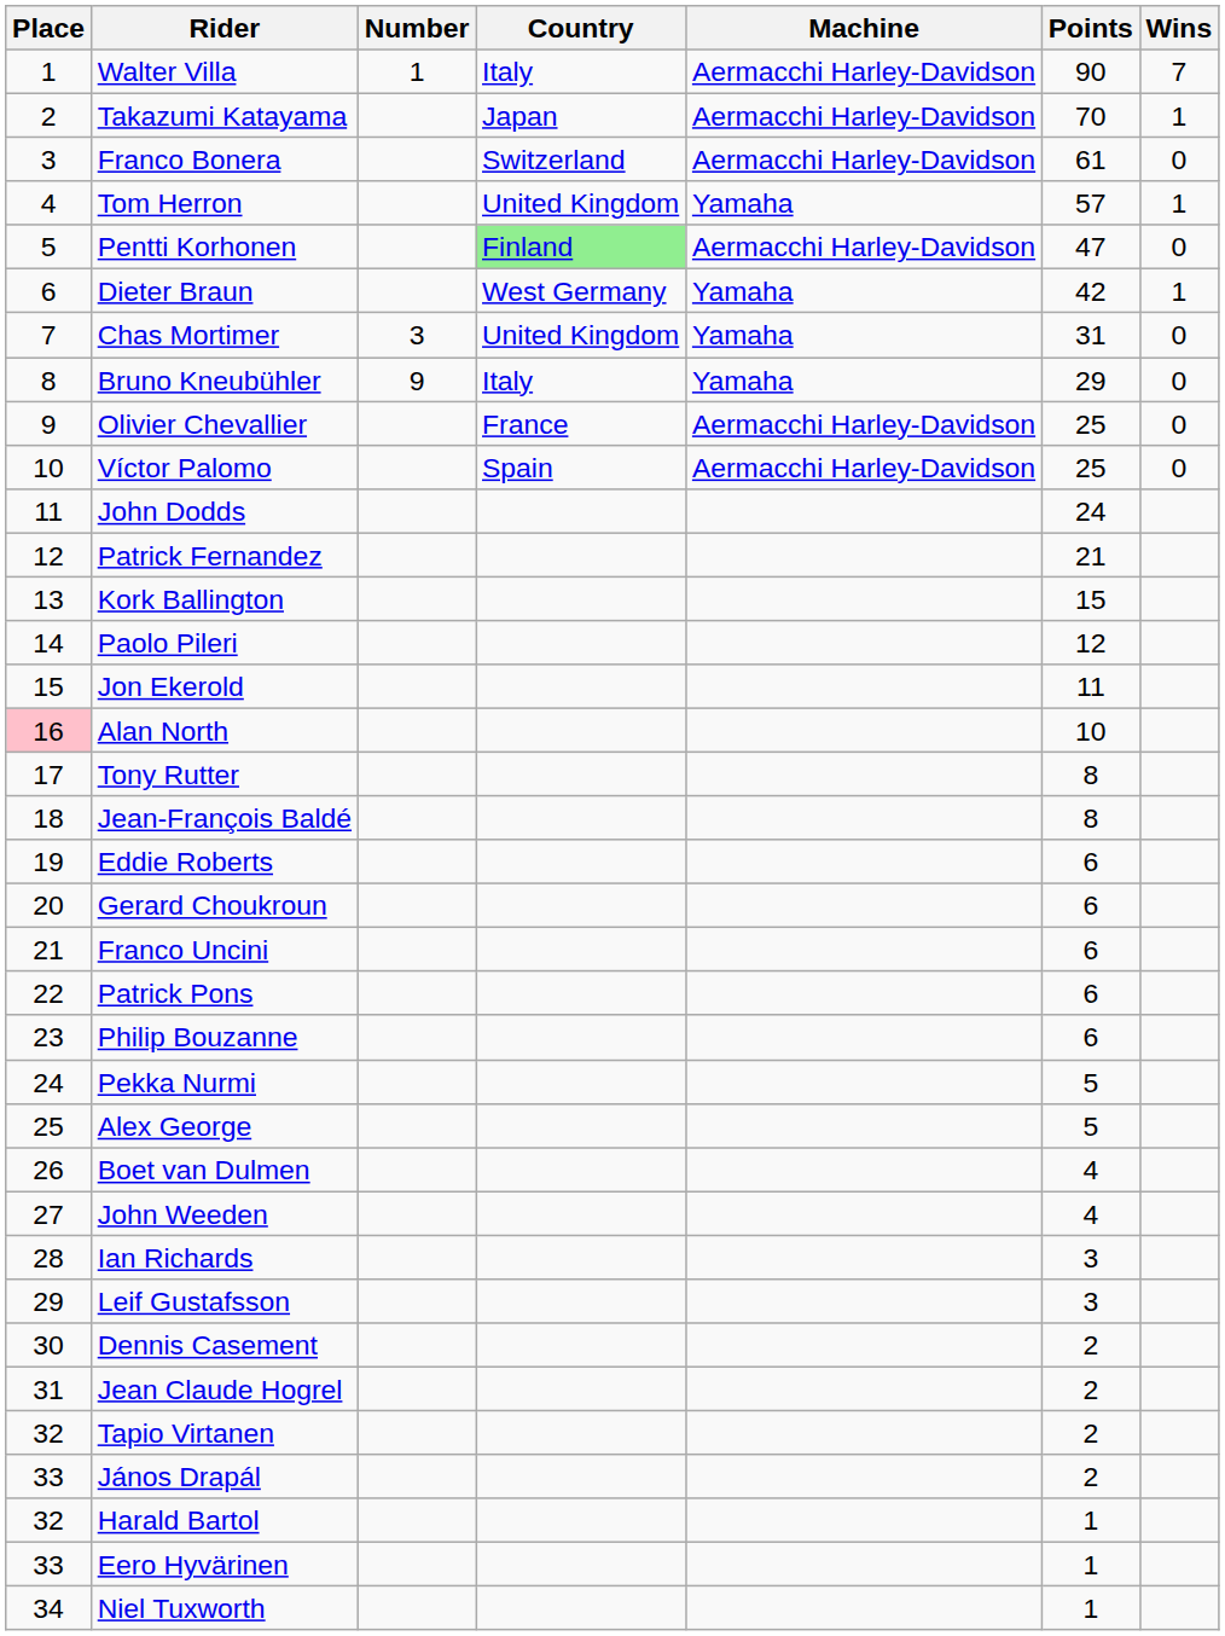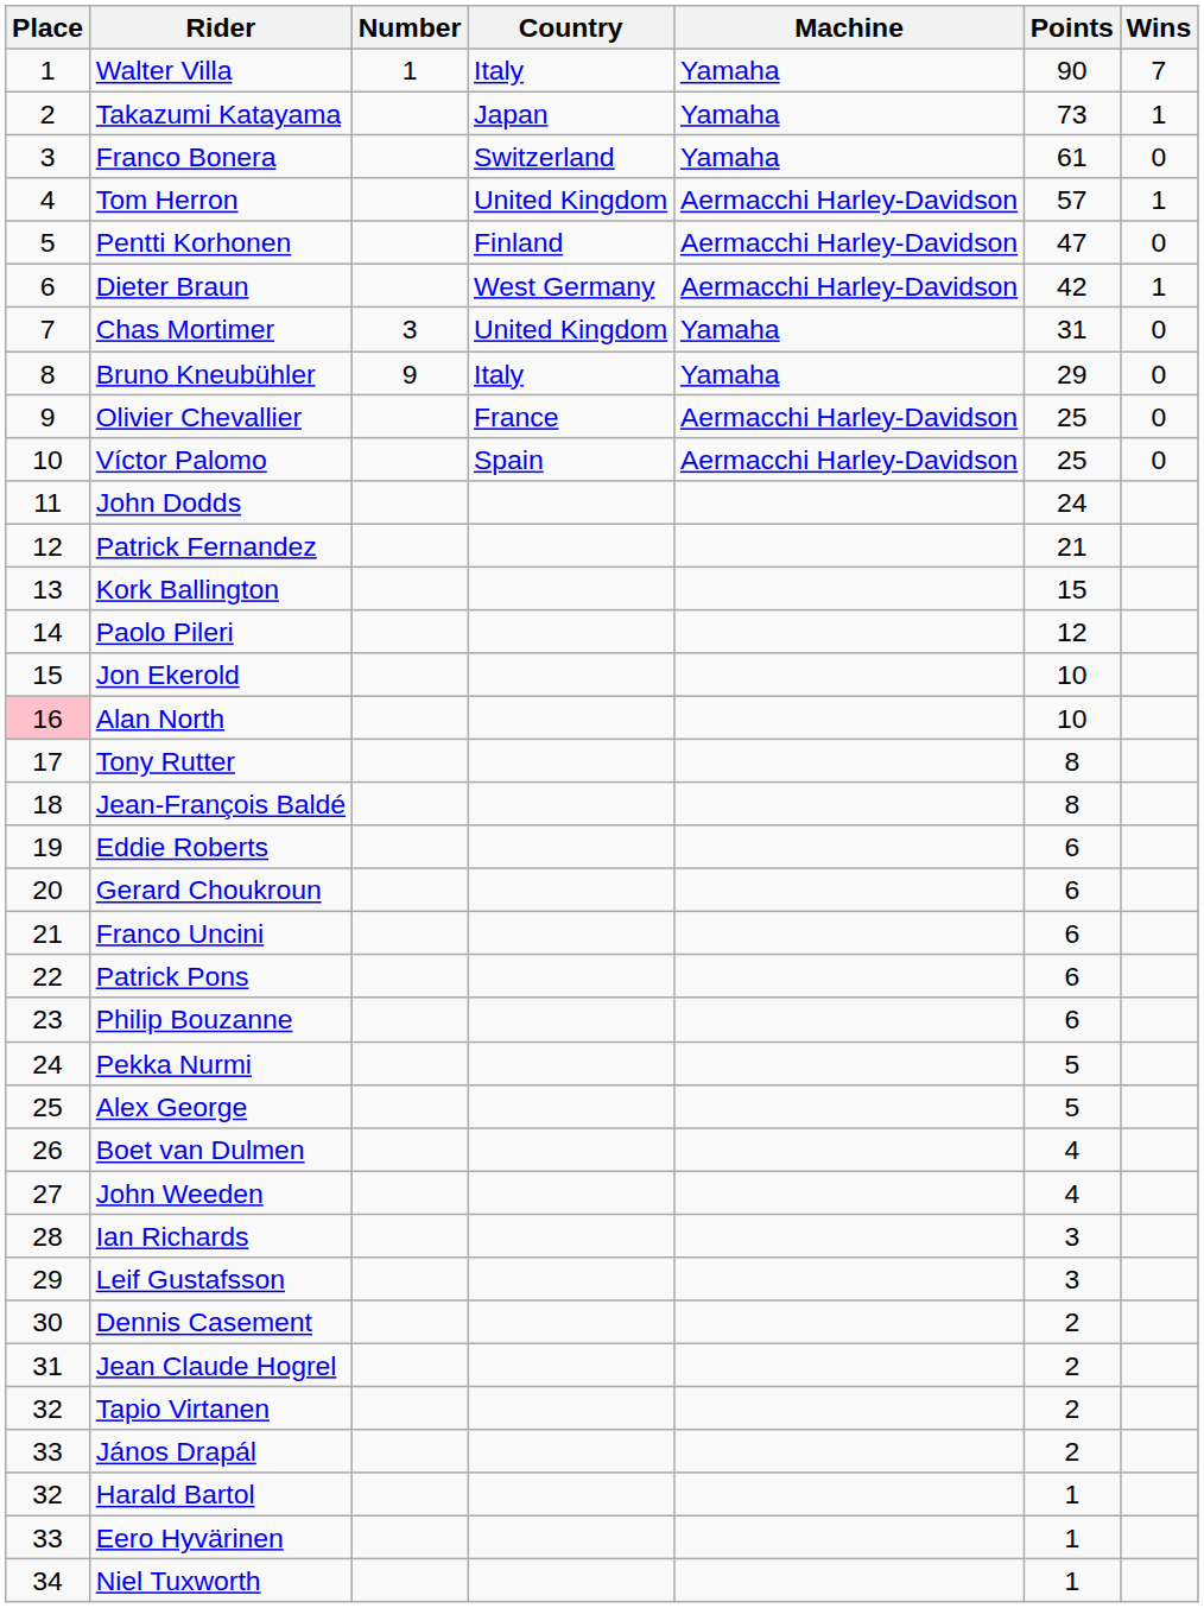 <table class="wikitable" style="font-size: 95%;">
 <tr>
 <th>Place</th>
 <th>Rider</th>
 <th>Number</th>
 <th>Country</th>
 <th>Machine</th>
 <th>Points</th>
 <th>Wins</th>
 </tr>
 <tr>
 <td style="text-align:center;">1</td>
 <td> <a href='#'>Walter Villa</a></td>
 <td style="text-align:center;">1</td>
 <td><a href='#'>Italy</a></td>
-<td><a href='#'>Aermacchi Harley-Davidson</a></td>
+<td><a href='#'>Yamaha</a></td>
 <td style="text-align:center;">90</td>
 <td style="text-align:center;">7</td>
 </tr>
 <tr>
 <td style="text-align:center;">2</td>
 <td> <a href='#'>Takazumi Katayama</a></td>
 <td></td>
 <td><a href='#'>Japan</a></td>
-<td><a href='#'>Aermacchi Harley-Davidson</a></td>
-<td style="text-align:center;">70</td>
+<td><a href='#'>Yamaha</a></td>
+<td style="text-align:center;">73</td>
 <td style="text-align:center;">1</td>
 </tr>
 <tr>
 <td style="text-align:center;">3</td>
 <td> <a href='#'>Franco Bonera</a></td>
 <td></td>
 <td><a href='#'>Switzerland</a></td>
-<td><a href='#'>Aermacchi Harley-Davidson</a></td>
+<td><a href='#'>Yamaha</a></td>
 <td style="text-align:center;">61</td>
 <td style="text-align:center;">0</td>
 </tr>
 <tr>
 <td style="text-align:center;">4</td>
 <td> <a href='#'>Tom Herron</a></td>
 <td></td>
 <td><a href='#'>United Kingdom</a></td>
-<td><a href='#'>Yamaha</a></td>
+<td><a href='#'>Aermacchi Harley-Davidson</a></td>
 <td style="text-align:center;">57</td>
 <td style="text-align:center;">1</td>
 </tr>
 <tr>
 <td style="text-align:center;">5</td>
 <td> <a href='#'>Pentti Korhonen</a></td>
 <td></td>
-<td style="background: lightgreen;"><a href='#'>Finland</a></td>
+<td><a href='#'>Finland</a></td>
 <td><a href='#'>Aermacchi Harley-Davidson</a></td>
 <td style="text-align:center;">47</td>
 <td style="text-align:center;">0</td>
 </tr>
 <tr>
 <td style="text-align:center;">6</td>
 <td> <a href='#'>Dieter Braun</a></td>
 <td></td>
 <td><a href='#'>West Germany</a></td>
-<td><a href='#'>Yamaha</a></td>
+<td><a href='#'>Aermacchi Harley-Davidson</a></td>
 <td style="text-align:center;">42</td>
 <td style="text-align:center;">1</td>
 </tr>
 <tr>
 <td style="text-align:center;">7</td>
 <td> <a href='#'>Chas Mortimer</a></td>
 <td style="text-align:center;">3</td>
 <td><a href='#'>United Kingdom</a></td>
 <td><a href='#'>Yamaha</a></td>
 <td style="text-align:center;">31</td>
 <td style="text-align:center;">0</td>
 </tr>
 <tr>
 <td style="text-align:center;">8</td>
 <td> <a href='#'>Bruno Kneubühler</a></td>
 <td style="text-align:center;">9</td>
 <td><a href='#'>Italy</a></td>
 <td><a href='#'>Yamaha</a></td>
 <td style="text-align:center;">29</td>
 <td style="text-align:center;">0</td>
 </tr>
 <tr>
 <td style="text-align:center;">9</td>
 <td> <a href='#'>Olivier Chevallier</a></td>
 <td></td>
 <td><a href='#'>France</a></td>
 <td><a href='#'>Aermacchi Harley-Davidson</a></td>
 <td style="text-align:center;">25</td>
 <td style="text-align:center;">0</td>
 </tr>
 <tr>
 <td style="text-align:center;">10</td>
 <td> <a href='#'>Víctor Palomo</a></td>
 <td></td>
 <td><a href='#'>Spain</a></td>
 <td><a href='#'>Aermacchi Harley-Davidson</a></td>
 <td style="text-align:center;">25</td>
 <td style="text-align:center;">0</td>
 </tr>
 <tr>
 <td style="text-align:center;">11</td>
 <td><a href='#'>John Dodds</a></td>
 <td style="text-align:center;"></td>
 <td></td>
 <td></td>
 <td style="text-align:center;">24</td>
 <td style="text-align:center;"></td>
 </tr>
 <tr>
 <td style="text-align:center;">12</td>
 <td><a href='#'>Patrick Fernandez</a></td>
 <td style="text-align:center;"></td>
 <td></td>
 <td></td>
 <td style="text-align:center;">21</td>
 <td style="text-align:center;"></td>
 </tr>
 <tr>
 <td style="text-align:center;">13</td>
 <td><a href='#'>Kork Ballington</a></td>
 <td style="text-align:center;"></td>
 <td></td>
 <td></td>
 <td style="text-align:center;">15</td>
 <td style="text-align:center;"></td>
 </tr>
 <tr>
 <td style="text-align:center;">14</td>
 <td><a href='#'>Paolo Pileri</a></td>
 <td style="text-align:center;"></td>
 <td></td>
 <td></td>
 <td style="text-align:center;">12</td>
 <td style="text-align:center;"></td>
 </tr>
 <tr>
 <td style="text-align:center;">15</td>
 <td><a href='#'>Jon Ekerold</a></td>
 <td style="text-align:center;"></td>
 <td></td>
 <td></td>
-<td style="text-align:center;">11</td>
+<td style="text-align:center;">10</td>
 <td style="text-align:center;"></td>
 </tr>
 <tr>
 <td style="background: pink; text-align:center;">16</td>
 <td><a href='#'>Alan North</a></td>
 <td style="text-align:center;"></td>
 <td></td>
 <td></td>
 <td style="text-align:center;">10</td>
 <td style="text-align:center;"></td>
 </tr>
 <tr>
 <td style="text-align:center;">17</td>
 <td><a href='#'>Tony Rutter</a></td>
 <td style="text-align:center;"></td>
 <td></td>
 <td></td>
 <td style="text-align:center;">8</td>
 <td style="text-align:center;"></td>
 </tr>
 <tr>
 <td style="text-align:center;">18</td>
 <td><a href='#'>Jean-François Baldé</a></td>
 <td style="text-align:center;"></td>
 <td></td>
 <td></td>
 <td style="text-align:center;">8</td>
 <td style="text-align:center;"></td>
 </tr>
 <tr>
 <td style="text-align:center;">19</td>
 <td><a href='#'>Eddie Roberts</a></td>
 <td style="text-align:center;"></td>
 <td></td>
 <td></td>
 <td style="text-align:center;">6</td>
 <td style="text-align:center;"></td>
 </tr>
 <tr>
 <td style="text-align:center;">20</td>
 <td><a href='#'>Gerard Choukroun</a></td>
 <td style="text-align:center;"></td>
 <td></td>
 <td></td>
 <td style="text-align:center;">6</td>
 <td style="text-align:center;"></td>
 </tr>
 <tr>
 <td style="text-align:center;">21</td>
 <td><a href='#'>Franco Uncini</a></td>
 <td style="text-align:center;"></td>
 <td></td>
 <td></td>
 <td style="text-align:center;">6</td>
 <td style="text-align:center;"></td>
 </tr>
 <tr>
 <td style="text-align:center;">22</td>
 <td><a href='#'>Patrick Pons</a></td>
 <td style="text-align:center;"></td>
 <td></td>
 <td></td>
 <td style="text-align:center;">6</td>
 <td style="text-align:center;"></td>
 </tr>
 <tr>
 <td style="text-align:center;">23</td>
 <td><a href='#'>Philip Bouzanne</a></td>
 <td style="text-align:center;"></td>
 <td></td>
 <td></td>
 <td style="text-align:center;">6</td>
 <td style="text-align:center;"></td>
 </tr>
 <tr>
 <td style="text-align:center;">24</td>
 <td><a href='#'>Pekka Nurmi</a></td>
 <td style="text-align:center;"></td>
 <td></td>
 <td></td>
 <td style="text-align:center;">5</td>
 <td style="text-align:center;"></td>
 </tr>
 <tr>
 <td style="text-align:center;">25</td>
 <td><a href='#'>Alex George</a></td>
 <td style="text-align:center;"></td>
 <td></td>
 <td></td>
 <td style="text-align:center;">5</td>
 <td style="text-align:center;"></td>
 </tr>
 <tr>
 <td style="text-align:center;">26</td>
 <td><a href='#'>Boet van Dulmen</a></td>
 <td style="text-align:center;"></td>
 <td></td>
 <td></td>
 <td style="text-align:center;">4</td>
 <td style="text-align:center;"></td>
 </tr>
 <tr>
 <td style="text-align:center;">27</td>
 <td><a href='#'>John Weeden</a></td>
 <td style="text-align:center;"></td>
 <td></td>
 <td></td>
 <td style="text-align:center;">4</td>
 <td style="text-align:center;"></td>
 </tr>
 <tr>
 <td style="text-align:center;">28</td>
 <td><a href='#'>Ian Richards</a></td>
 <td style="text-align:center;"></td>
 <td></td>
 <td></td>
 <td style="text-align:center;">3</td>
 <td style="text-align:center;"></td>
 </tr>
 <tr>
 <td style="text-align:center;">29</td>
 <td><a href='#'>Leif Gustafsson</a></td>
 <td style="text-align:center;"></td>
 <td></td>
 <td></td>
 <td style="text-align:center;">3</td>
 <td style="text-align:center;"></td>
 </tr>
 <tr>
 <td style="text-align:center;">30</td>
 <td><a href='#'>Dennis Casement</a></td>
 <td style="text-align:center;"></td>
 <td></td>
 <td></td>
 <td style="text-align:center;">2</td>
 <td style="text-align:center;"></td>
 </tr>
 <tr>
 <td style="text-align:center;">31</td>
 <td><a href='#'>Jean Claude Hogrel</a></td>
 <td style="text-align:center;"></td>
 <td></td>
 <td></td>
 <td style="text-align:center;">2</td>
 <td style="text-align:center;"></td>
 </tr>
 <tr>
 <td style="text-align:center;">32</td>
 <td><a href='#'>Tapio Virtanen</a></td>
 <td style="text-align:center;"></td>
 <td></td>
 <td></td>
 <td style="text-align:center;">2</td>
 <td style="text-align:center;"></td>
 </tr>
 <tr>
 <td style="text-align:center;">33</td>
 <td><a href='#'>János Drapál</a></td>
 <td style="text-align:center;"></td>
 <td></td>
 <td></td>
 <td style="text-align:center;">2</td>
 <td style="text-align:center;"></td>
 </tr>
 <tr>
 <td style="text-align:center;">32</td>
 <td><a href='#'>Harald Bartol</a></td>
 <td style="text-align:center;"></td>
 <td></td>
 <td></td>
 <td style="text-align:center;">1</td>
 <td style="text-align:center;"></td>
 </tr>
 <tr>
 <td style="text-align:center;">33</td>
 <td><a href='#'>Eero Hyvärinen</a></td>
 <td style="text-align:center;"></td>
 <td></td>
 <td></td>
 <td style="text-align:center;">1</td>
 <td style="text-align:center;"></td>
 </tr>
 <tr>
 <td style="text-align:center;">34</td>
 <td><a href='#'>Niel Tuxworth</a></td>
 <td style="text-align:center;"></td>
 <td></td>
 <td></td>
 <td style="text-align:center;">1</td>
 <td style="text-align:center;"></td>
 </tr>
 </table>
